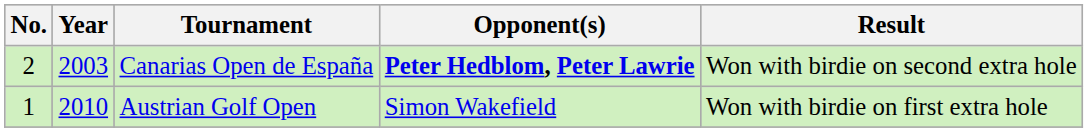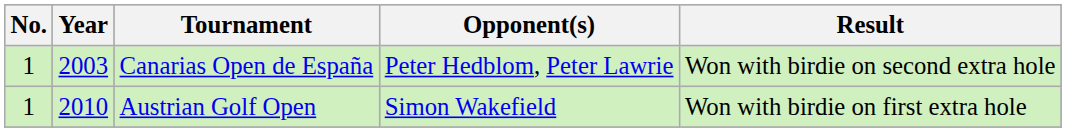 <table class="wikitable" style="font-size:95%;">
 <tr>
 <th>No.</th>
 <th>Year</th>
 <th>Tournament</th>
 <th>Opponent(s)</th>
 <th>Result</th>
 </tr>
 <tr style="background:#D0F0C0;">
-<td align=center>2</td>
+<td align=center>1</td>
 <td><a href='#'>2003</a></td>
 <td><a href='#'>Canarias Open de España</a></td>
-<td><strong> <a href='#'>Peter Hedblom</a>,  <a href='#'>Peter Lawrie</a></strong></td>
+<td> <a href='#'>Peter Hedblom</a>,  <a href='#'>Peter Lawrie</a></td>
 <td>Won with birdie on second extra hole</td>
 </tr>
 <tr style="background:#D0F0C0;">
 <td align=center>1</td>
 <td><a href='#'>2010</a></td>
 <td><a href='#'>Austrian Golf Open</a></td>
 <td> <a href='#'>Simon Wakefield</a></td>
 <td>Won with birdie on first extra hole</td>
 </tr>
 </table>
